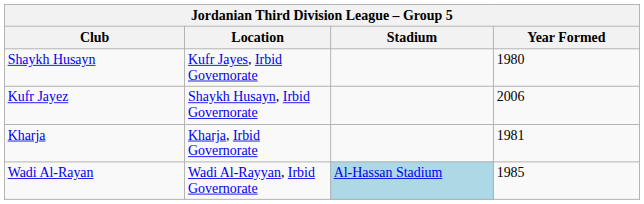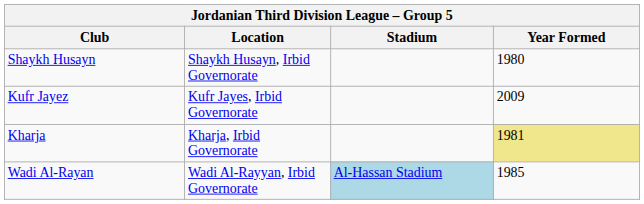 <table class="wikitable">
 <tr>
 <th colspan="4">Jordanian Third Division League – Group 5</th>
 </tr>
 <tr>
 <th style="width:200px;">Club</th>
 <th style="width:160px;">Location</th>
 <th style="width:180px;">Stadium</th>
 <th style="width:160px;">Year Formed</th>
 </tr>
 <tr style="vertical-align:top;">
 <td><a href='#'>Shaykh Husayn</a></td>
-<td><a href='#'>Kufr Jayes</a>, <a href='#'>Irbid Governorate</a></td>
+<td><a href='#'>Shaykh Husayn</a>, <a href='#'>Irbid Governorate</a></td>
 <td></td>
 <td>1980</td>
 </tr>
 <tr style="vertical-align:top;">
 <td><a href='#'>Kufr Jayez</a></td>
-<td><a href='#'>Shaykh Husayn</a>, <a href='#'>Irbid Governorate</a></td>
+<td><a href='#'>Kufr Jayes</a>, <a href='#'>Irbid Governorate</a></td>
 <td></td>
-<td>2006</td>
+<td>2009</td>
 </tr>
 <tr style="vertical-align:top;">
 <td><a href='#'>Kharja</a></td>
 <td><a href='#'>Kharja</a>, <a href='#'>Irbid Governorate</a></td>
 <td></td>
-<td>1981</td>
+<td style="background: khaki;">1981</td>
 </tr>
 <tr style="vertical-align:top;">
 <td><a href='#'>Wadi Al-Rayan</a></td>
 <td><a href='#'>Wadi Al-Rayyan</a>, <a href='#'>Irbid Governorate</a></td>
 <td style="background: lightblue;"><a href='#'>Al-Hassan Stadium</a></td>
 <td>1985</td>
 </tr>
 </table>
